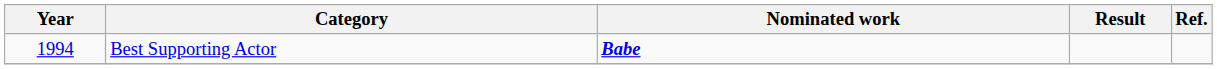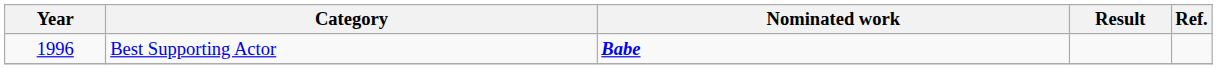 <table class=wikitable>
 <tr>
 <th scope="col" style="width:5em;">Year</th>
 <th scope="col" style="width:26em;">Category</th>
 <th scope="col" style="width:25em;">Nominated work</th>
 <th scope="col" style="width:5em;">Result</th>
 <th>Ref.</th>
 </tr>
 <tr>
-<td style="text-align:center;"><a href='#'>1994</a></td>
+<td style="text-align:center;"><a href='#'>1996</a></td>
 <td><a href='#'>Best Supporting Actor</a></td>
 <td><strong><em><a href='#'>Babe</a></em></strong></td>
 <td></td>
 <td></td>
 </tr>
 <tr>
 </tr>
 </table>
